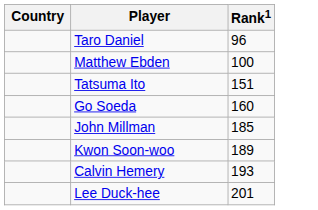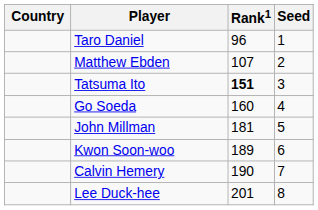 <table class="sortable wikitable">
 <tr>
 <th width="70">Country</th>
 <th width="175">Player</th>
 <th>Rank<sup>1</sup></th>
+<th>Seed</th>
 </tr>
 <tr>
 <td></td>
 <td><a href='#'>Taro Daniel</a></td>
 <td>96</td>
+<td>1</td>
 </tr>
 <tr>
 <td></td>
 <td><a href='#'>Matthew Ebden</a></td>
-<td>100</td>
+<td>107</td>
+<td>2</td>
 </tr>
 <tr>
 <td></td>
 <td><a href='#'>Tatsuma Ito</a></td>
-<td>151</td>
+<td><strong>151</strong></td>
+<td>3</td>
 </tr>
 <tr>
 <td></td>
 <td><a href='#'>Go Soeda</a></td>
 <td>160</td>
+<td>4</td>
 </tr>
 <tr>
 <td></td>
 <td><a href='#'>John Millman</a></td>
-<td>185</td>
+<td>181</td>
+<td>5</td>
 </tr>
 <tr>
 <td></td>
 <td><a href='#'>Kwon Soon-woo</a></td>
 <td>189</td>
+<td>6</td>
 </tr>
 <tr>
 <td></td>
 <td><a href='#'>Calvin Hemery</a></td>
-<td>193</td>
+<td>190</td>
+<td>7</td>
 </tr>
 <tr>
 <td></td>
 <td><a href='#'>Lee Duck-hee</a></td>
 <td>201</td>
+<td>8</td>
 </tr>
 </table>
